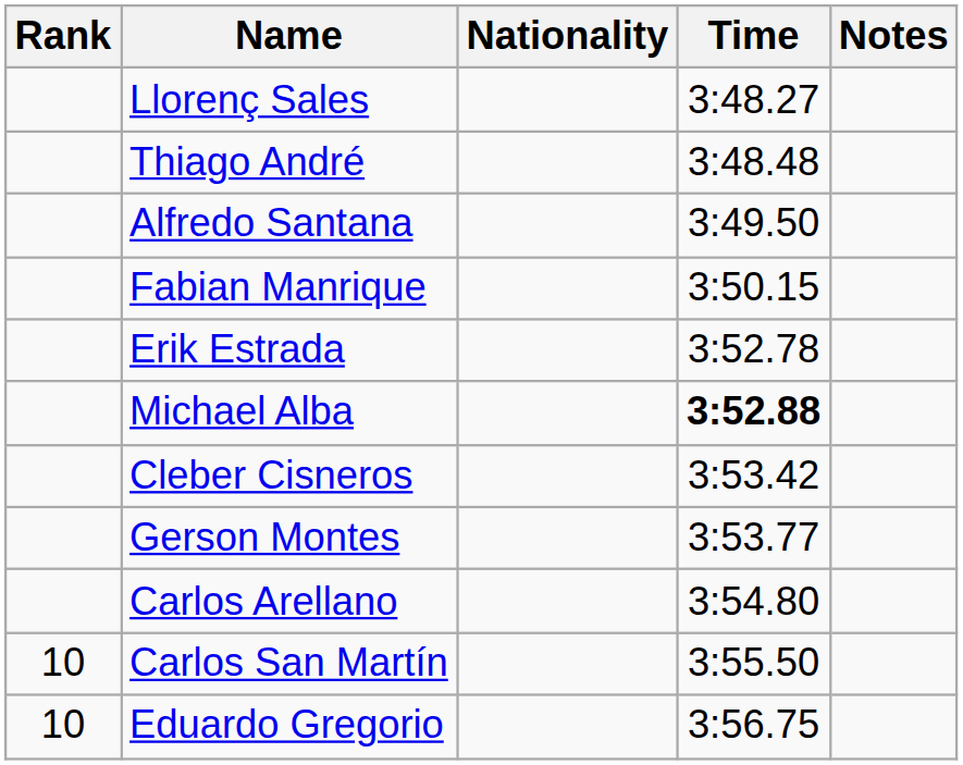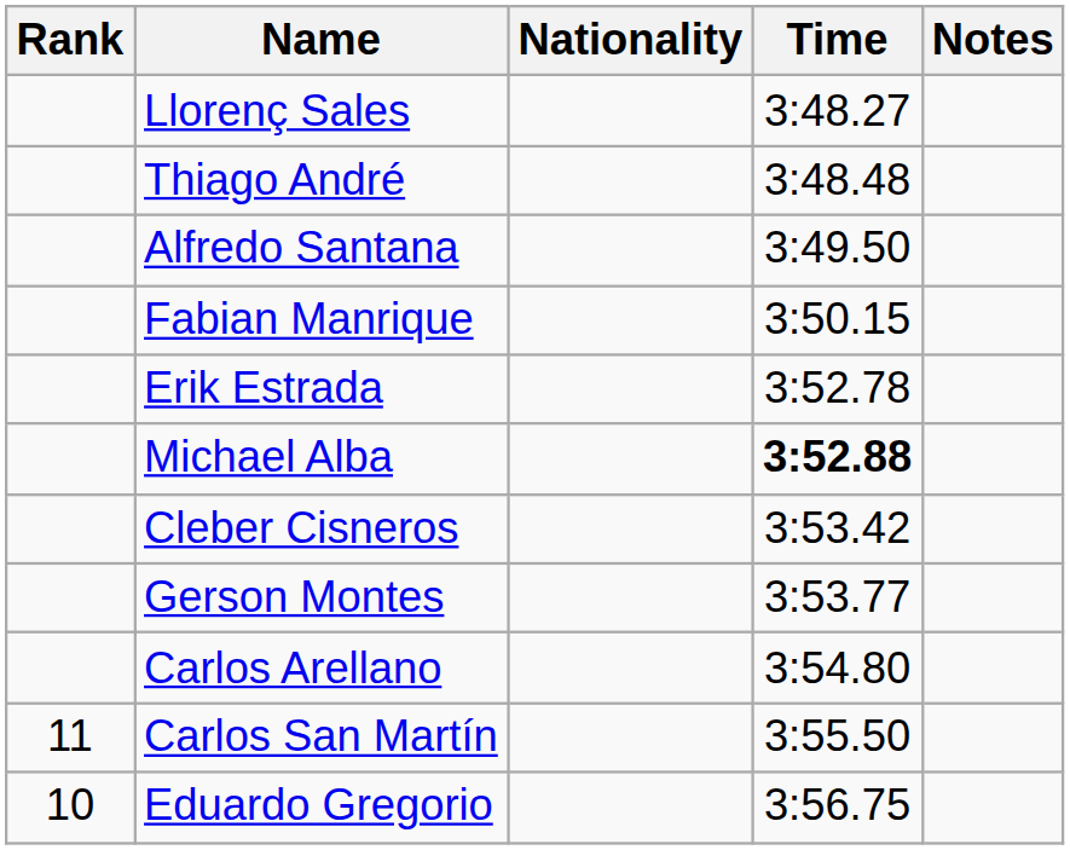 <table class="wikitable sortable" style="text-align:center">
 <tr>
 <th>Rank</th>
 <th>Name</th>
 <th>Nationality</th>
 <th>Time</th>
 <th>Notes</th>
 </tr>
 <tr>
 <td></td>
 <td align=left><a href='#'>Llorenç Sales</a></td>
 <td align=left></td>
 <td>3:48.27</td>
 <td></td>
 </tr>
 <tr>
 <td></td>
 <td align=left><a href='#'>Thiago André</a></td>
 <td align=left></td>
 <td>3:48.48</td>
 <td></td>
 </tr>
 <tr>
 <td></td>
 <td align=left><a href='#'>Alfredo Santana</a></td>
 <td align=left></td>
 <td>3:49.50</td>
 <td></td>
 </tr>
 <tr>
 <td></td>
 <td align=left><a href='#'>Fabian Manrique</a></td>
 <td align=left></td>
 <td>3:50.15</td>
 <td></td>
 </tr>
 <tr>
 <td></td>
 <td align=left><a href='#'>Erik Estrada</a></td>
 <td align=left></td>
 <td>3:52.78</td>
 <td></td>
 </tr>
 <tr>
 <td></td>
 <td align=left><a href='#'>Michael Alba</a></td>
 <td align=left></td>
 <td><strong>3:52.88</strong></td>
 <td></td>
 </tr>
 <tr>
 <td></td>
 <td align=left><a href='#'>Cleber Cisneros</a></td>
 <td align=left></td>
 <td>3:53.42</td>
 <td></td>
 </tr>
 <tr>
 <td></td>
 <td align=left><a href='#'>Gerson Montes</a></td>
 <td align=left></td>
 <td>3:53.77</td>
 <td></td>
 </tr>
 <tr>
 <td></td>
 <td align=left><a href='#'>Carlos Arellano</a></td>
 <td align=left></td>
 <td>3:54.80</td>
 <td></td>
 </tr>
 <tr>
-<td>10</td>
+<td>11</td>
 <td align=left><a href='#'>Carlos San Martín</a></td>
 <td align=left></td>
 <td>3:55.50</td>
 <td></td>
 </tr>
 <tr>
 <td>10</td>
 <td align=left><a href='#'>Eduardo Gregorio</a></td>
 <td align=left></td>
 <td>3:56.75</td>
 <td></td>
 </tr>
 </table>
